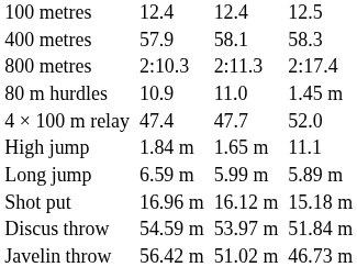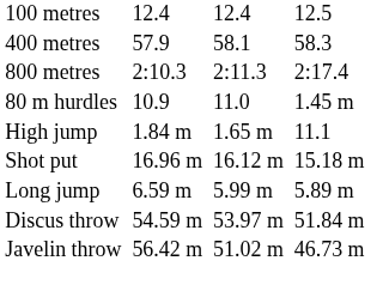 <table>
 <tr>
 <td>100 metres</td>
 <td></td>
 <td>12.4</td>
 <td></td>
 <td>12.4</td>
 <td></td>
 <td>12.5</td>
 </tr>
 <tr>
 <td>400 metres</td>
 <td></td>
 <td>57.9</td>
 <td></td>
 <td>58.1</td>
 <td></td>
 <td>58.3</td>
 </tr>
 <tr>
 <td>800 metres</td>
 <td></td>
 <td>2:10.3</td>
 <td></td>
 <td>2:11.3</td>
 <td></td>
 <td>2:17.4</td>
 </tr>
 <tr>
 <td>80 m hurdles</td>
 <td></td>
 <td>10.9</td>
 <td></td>
 <td>11.0</td>
 <td></td>
 <td>1.45 m</td>
 </tr>
 <tr>
-<td>4 × 100 m relay</td>
-<td></td>
-<td>47.4</td>
-<td></td>
-<td>47.7</td>
-<td></td>
-<td>52.0</td>
-</tr>
-<tr>
 <td>High jump</td>
 <td></td>
 <td>1.84 m</td>
 <td></td>
 <td>1.65 m</td>
 <td></td>
 <td>11.1</td>
 </tr>
 <tr>
+<td>Shot put</td>
+<td></td>
+<td>16.96 m</td>
+<td></td>
+<td>16.12 m</td>
+<td></td>
+<td>15.18 m</td>
+</tr>
+<tr>
 <td>Long jump</td>
 <td></td>
 <td>6.59 m</td>
 <td></td>
 <td>5.99 m</td>
 <td></td>
 <td>5.89 m</td>
-</tr>
-<tr>
-<td>Shot put</td>
-<td></td>
-<td>16.96 m</td>
-<td></td>
-<td>16.12 m</td>
-<td></td>
-<td>15.18 m</td>
 </tr>
 <tr>
 <td>Discus throw</td>
 <td></td>
 <td>54.59 m</td>
 <td></td>
 <td>53.97 m</td>
 <td></td>
 <td>51.84 m</td>
 </tr>
 <tr>
 <td>Javelin throw</td>
 <td></td>
 <td>56.42 m</td>
 <td></td>
 <td>51.02 m</td>
 <td></td>
 <td>46.73 m</td>
 </tr>
 </table>
